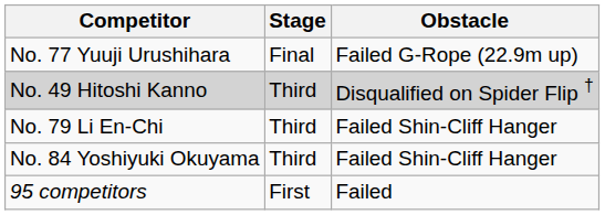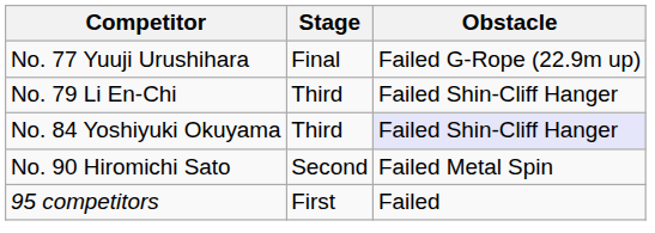 <table class="wikitable">
 <tr>
 <th>Competitor</th>
 <th>Stage</th>
 <th>Obstacle</th>
 </tr>
 <tr>
 <td>No. 77 Yuuji Urushihara</td>
 <td>Final</td>
 <td>Failed G-Rope (22.9m up)</td>
 </tr>
-<tr bgcolor="lightgray">
-<td>No. 49 Hitoshi Kanno</td>
-<td>Third</td>
-<td>Disqualified on Spider Flip <sup>†</sup></td>
-</tr>
 <tr>
 <td>No. 79 Li En-Chi</td>
 <td>Third</td>
 <td>Failed Shin-Cliff Hanger</td>
 </tr>
 <tr>
 <td>No. 84 Yoshiyuki Okuyama</td>
 <td>Third</td>
-<td>Failed Shin-Cliff Hanger</td>
+<td style="background: lavender;">Failed Shin-Cliff Hanger</td>
+</tr>
+<tr>
+<td>No. 90 Hiromichi Sato</td>
+<td>Second</td>
+<td>Failed Metal Spin</td>
 </tr>
 <tr>
 <td><em>95 competitors</em></td>
 <td>First</td>
 <td>Failed</td>
 </tr>
 </table>
